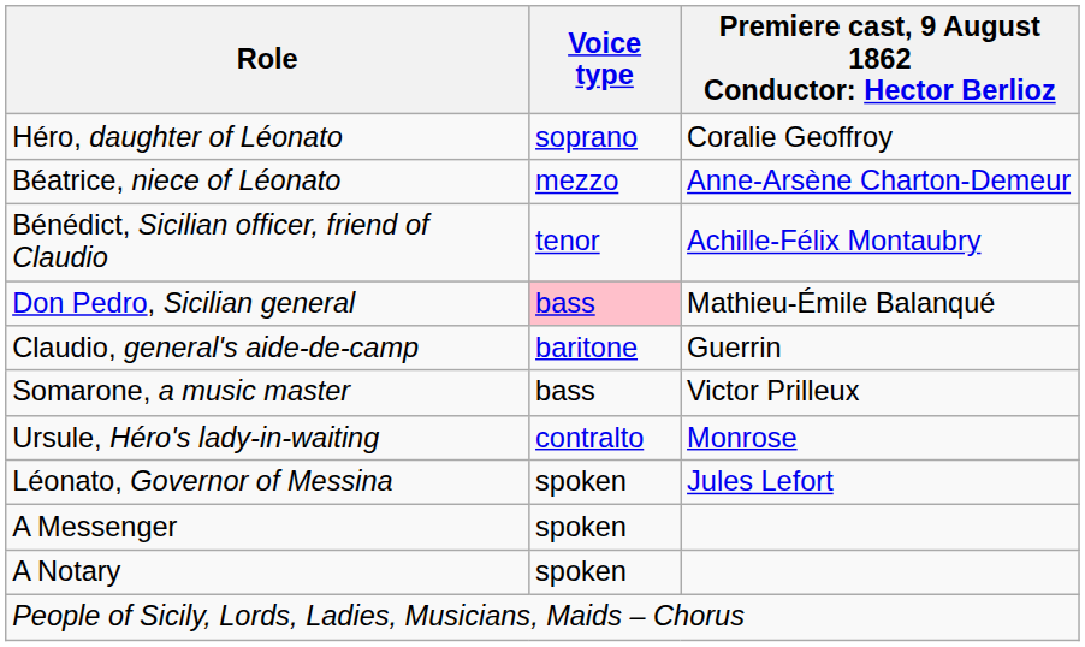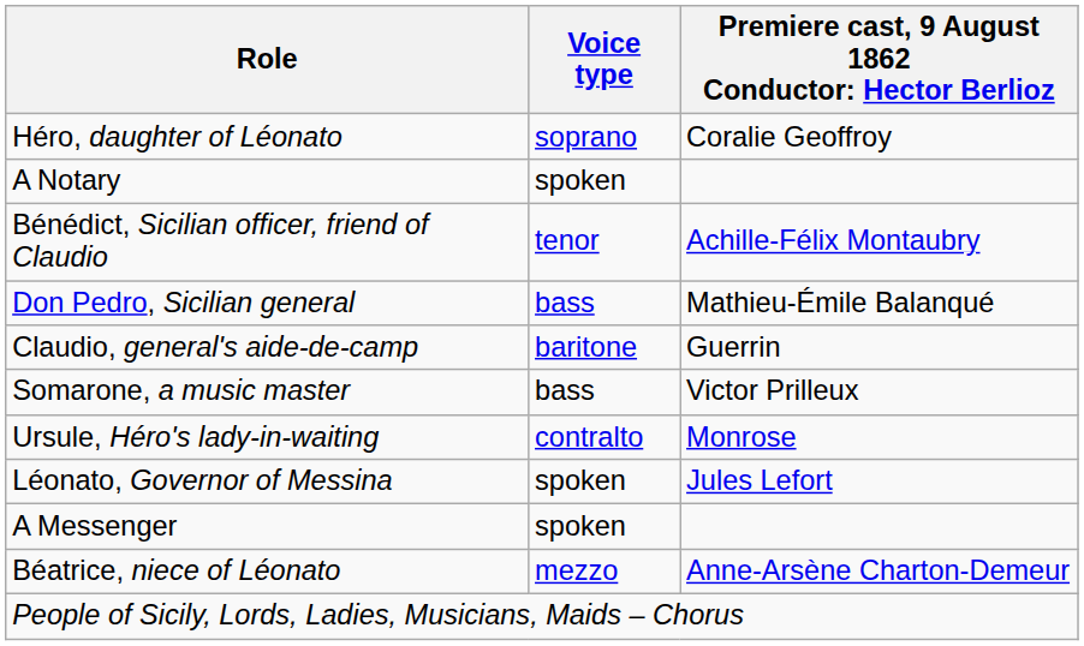 <table class="wikitable">
 <tr>
 <th>Role</th>
 <th><a href='#'>Voice type</a></th>
 <th>Premiere cast, 9 August 1862<br>Conductor: <a href='#'>Hector Berlioz</a></th>
 </tr>
 <tr>
 <td>Héro, <em>daughter of Léonato</em></td>
 <td><a href='#'>soprano</a></td>
 <td>Coralie Geoffroy</td>
 </tr>
 <tr>
-<td>Béatrice, <em>niece of Léonato</em></td>
-<td><a href='#'>mezzo</a></td>
-<td><a href='#'>Anne-Arsène Charton-Demeur</a></td>
+<td>A Notary</td>
+<td>spoken</td>
+<td></td>
 </tr>
 <tr>
 <td>Bénédict, <em>Sicilian officer, friend of Claudio</em></td>
 <td><a href='#'>tenor</a></td>
 <td><a href='#'>Achille-Félix Montaubry</a></td>
 </tr>
 <tr>
 <td><a href='#'>Don Pedro</a>, <em>Sicilian general</em></td>
-<td style="background: pink;"><a href='#'>bass</a></td>
+<td><a href='#'>bass</a></td>
 <td>Mathieu-Émile Balanqué</td>
 </tr>
 <tr>
 <td>Claudio, <em>general's aide-de-camp</em></td>
 <td><a href='#'>baritone</a></td>
 <td>Guerrin</td>
 </tr>
 <tr>
 <td>Somarone, <em>a music master</em></td>
 <td>bass</td>
 <td>Victor Prilleux</td>
 </tr>
 <tr>
 <td>Ursule, <em>Héro's lady-in-waiting</em></td>
 <td><a href='#'>contralto</a></td>
 <td><a href='#'>Monrose</a></td>
 </tr>
 <tr>
 <td>Léonato, <em>Governor of Messina</em></td>
 <td>spoken</td>
 <td><a href='#'>Jules Lefort</a></td>
 </tr>
 <tr>
 <td>A Messenger</td>
 <td>spoken</td>
 <td></td>
 </tr>
 <tr>
-<td>A Notary</td>
-<td>spoken</td>
-<td></td>
+<td>Béatrice, <em>niece of Léonato</em></td>
+<td><a href='#'>mezzo</a></td>
+<td><a href='#'>Anne-Arsène Charton-Demeur</a></td>
 </tr>
 <tr>
 <td colspan="3"><em>People of Sicily, Lords, Ladies, Musicians, Maids – Chorus</em></td>
 </tr>
 </table>
